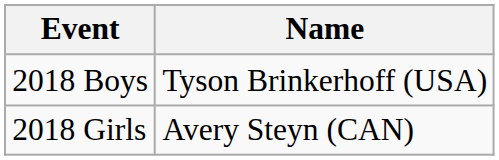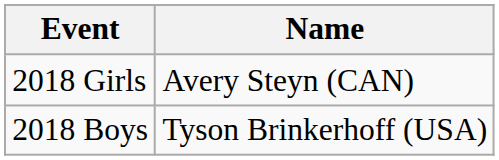 <table class="wikitable">
 <tr>
 <th>Event</th>
 <th>Name</th>
 </tr>
 <tr>
+<td>2018 Girls</td>
+<td>Avery Steyn (CAN)</td>
+</tr>
+<tr>
 <td>2018 Boys</td>
 <td>Tyson Brinkerhoff (USA)</td>
 </tr>
-<tr>
-<td>2018 Girls</td>
-<td>Avery Steyn (CAN)</td>
-</tr>
 </table>
